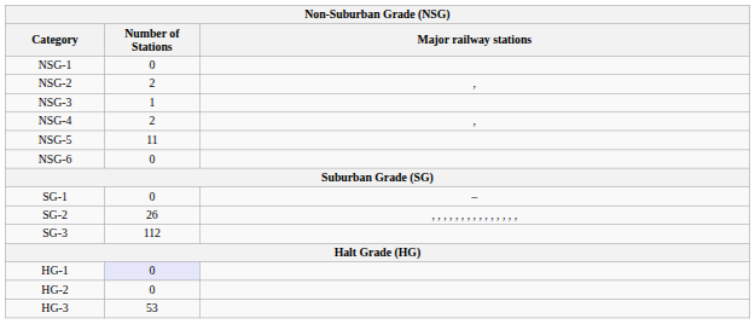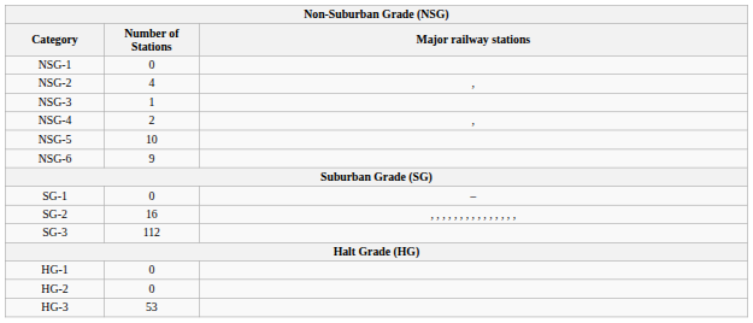 <table class="wikitable" style="text-align:center; width:80%;">
 <tr>
 <th colspan="3"><strong>Non-Suburban Grade (NSG)</strong></th>
 </tr>
 <tr>
 <th style="width:1%;">Category</th>
 <th style="width:1%;">Number of Stations</th>
 <th style="width:10%;">Major railway stations</th>
 </tr>
 <tr>
 <td>NSG-1</td>
 <td>0</td>
 <td></td>
 </tr>
 <tr>
 <td>NSG-2</td>
-<td>2</td>
+<td>4</td>
 <td>, </td>
 </tr>
 <tr>
 <td>NSG-3</td>
 <td>1</td>
 <td></td>
 </tr>
 <tr>
 <td>NSG-4</td>
 <td>2</td>
 <td>, </td>
 </tr>
 <tr>
 <td>NSG-5</td>
-<td>11</td>
+<td>10</td>
 <td></td>
 </tr>
 <tr>
 <td>NSG-6</td>
-<td>0</td>
+<td>9</td>
 <td></td>
 </tr>
 <tr>
 <th colspan="3"><strong>Suburban Grade (SG)</strong></th>
 </tr>
 <tr>
 <td>SG-1</td>
 <td>0</td>
 <td>–</td>
 </tr>
 <tr>
 <td>SG-2</td>
-<td>26</td>
+<td>16</td>
 <td>, , , , , , , , , , , , , , , </td>
 </tr>
 <tr>
 <td>SG-3</td>
 <td>112</td>
 <td></td>
 </tr>
 <tr>
 <th colspan="3"><strong>Halt Grade (HG)</strong></th>
 </tr>
 <tr>
 <td>HG-1</td>
-<td style="background: lavender;">0</td>
+<td>0</td>
 <td></td>
 </tr>
 <tr>
 <td>HG-2</td>
 <td>0</td>
 <td></td>
 </tr>
 <tr>
 <td>HG-3</td>
 <td>53</td>
 <td></td>
 </tr>
 </table>
